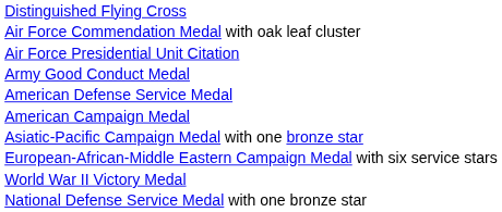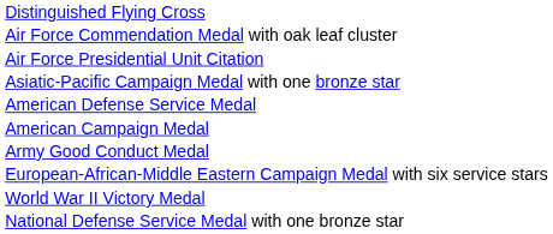 <table>
 <tr>
 <td></td>
 <td><a href='#'>Distinguished Flying Cross</a></td>
 </tr>
 <tr>
 <td></td>
 <td><a href='#'>Air Force Commendation Medal</a> with oak leaf cluster</td>
 </tr>
 <tr>
 <td></td>
 <td><a href='#'>Air Force Presidential Unit Citation</a></td>
 </tr>
 <tr>
 <td></td>
-<td><a href='#'>Army Good Conduct Medal</a></td>
+<td><a href='#'>Asiatic-Pacific Campaign Medal</a> with one <a href='#'>bronze star</a></td>
 </tr>
 <tr>
 <td></td>
 <td><a href='#'>American Defense Service Medal</a></td>
 </tr>
 <tr>
 <td></td>
 <td><a href='#'>American Campaign Medal</a></td>
 </tr>
 <tr>
 <td></td>
-<td><a href='#'>Asiatic-Pacific Campaign Medal</a> with one <a href='#'>bronze star</a></td>
+<td><a href='#'>Army Good Conduct Medal</a></td>
 </tr>
 <tr>
 <td></td>
 <td><a href='#'>European-African-Middle Eastern Campaign Medal</a> with six service stars</td>
 </tr>
 <tr>
 <td></td>
 <td><a href='#'>World War II Victory Medal</a></td>
 </tr>
 <tr>
 <td></td>
 <td><a href='#'>National Defense Service Medal</a> with one bronze star</td>
 </tr>
 <tr>
 </tr>
 </table>
